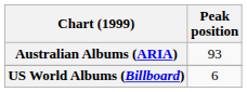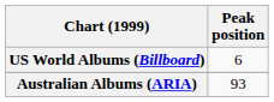 <table class = "wikitable plainrowheaders sortable" style="text-align:center">
 <tr>
 <th>Chart (1999)</th>
 <th>Peak<br>position</th>
 </tr>
 <tr>
-<th scope="row">Australian Albums (<a href='#'>ARIA</a>)</th>
-<td>93</td>
+<th scope="row">US World Albums (<em><a href='#'>Billboard</a></em>)</th>
+<td>6</td>
 </tr>
 <tr>
 </tr>
 <tr>
 </tr>
 <tr>
 </tr>
 <tr>
-<th scope="row">US World Albums (<em><a href='#'>Billboard</a></em>)</th>
-<td>6</td>
+<th scope="row">Australian Albums (<a href='#'>ARIA</a>)</th>
+<td>93</td>
 </tr>
 </table>
